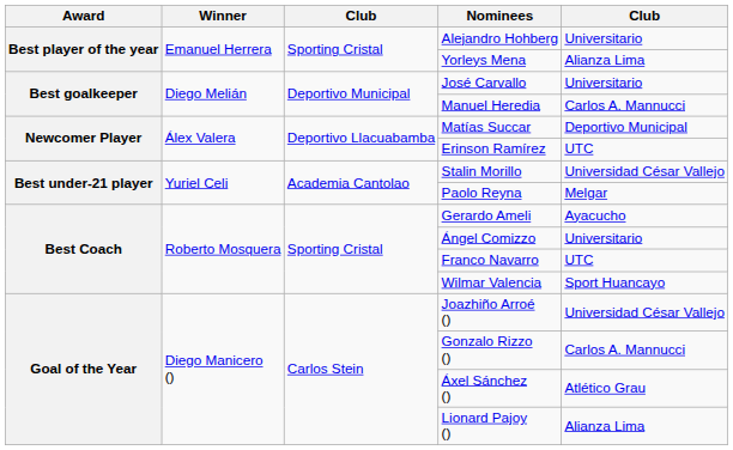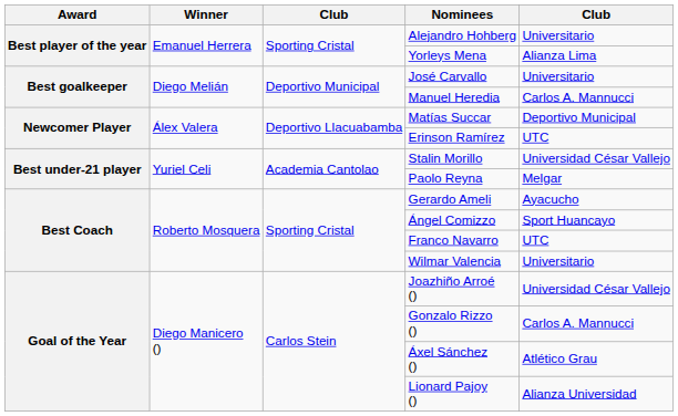 <table class="wikitable">
 <tr>
 <th>Award</th>
 <th>Winner</th>
 <th>Club</th>
 <th>Nominees</th>
 <th>Club</th>
 </tr>
 <tr>
 <th rowspan="2">Best player of the year</th>
 <td rowspan="2"> <a href='#'>Emanuel Herrera</a></td>
 <td rowspan="2"><a href='#'>Sporting Cristal</a></td>
 <td> <a href='#'>Alejandro Hohberg</a></td>
 <td><a href='#'>Universitario</a></td>
 </tr>
 <tr>
 <td> <a href='#'>Yorleys Mena</a></td>
 <td><a href='#'>Alianza Lima</a></td>
 </tr>
 <tr>
 <th rowspan="2">Best goalkeeper</th>
 <td rowspan="2"> <a href='#'>Diego Melián</a></td>
 <td rowspan="2"><a href='#'>Deportivo Municipal</a></td>
 <td> <a href='#'>José Carvallo</a></td>
 <td><a href='#'>Universitario</a></td>
 </tr>
 <tr>
 <td> <a href='#'>Manuel Heredia</a></td>
 <td><a href='#'>Carlos A. Mannucci</a></td>
 </tr>
 <tr>
 <th rowspan="2">Newcomer Player</th>
 <td rowspan="2"> <a href='#'>Álex Valera</a></td>
 <td rowspan="2"><a href='#'>Deportivo Llacuabamba</a></td>
 <td> <a href='#'>Matías Succar</a></td>
 <td><a href='#'>Deportivo Municipal</a></td>
 </tr>
 <tr>
 <td> <a href='#'>Erinson Ramírez</a></td>
 <td><a href='#'>UTC</a></td>
 </tr>
 <tr>
 <th rowspan="2">Best under-21 player</th>
 <td rowspan="2"> <a href='#'>Yuriel Celi</a></td>
 <td rowspan="2"><a href='#'>Academia Cantolao</a></td>
 <td> <a href='#'>Stalin Morillo</a></td>
 <td><a href='#'>Universidad César Vallejo</a></td>
 </tr>
 <tr>
 <td> <a href='#'>Paolo Reyna</a></td>
 <td><a href='#'>Melgar</a></td>
 </tr>
 <tr>
 <th rowspan="4">Best Coach</th>
 <td rowspan="4"> <a href='#'>Roberto Mosquera</a></td>
 <td rowspan="4"><a href='#'>Sporting Cristal</a></td>
 <td> <a href='#'>Gerardo Ameli</a></td>
 <td><a href='#'>Ayacucho</a></td>
 </tr>
 <tr>
 <td> <a href='#'>Ángel Comizzo</a></td>
-<td><a href='#'>Universitario</a></td>
+<td><a href='#'>Sport Huancayo</a></td>
 </tr>
 <tr>
 <td> <a href='#'>Franco Navarro</a></td>
 <td><a href='#'>UTC</a></td>
 </tr>
 <tr>
 <td> <a href='#'>Wilmar Valencia</a></td>
-<td><a href='#'>Sport Huancayo</a></td>
+<td><a href='#'>Universitario</a></td>
 </tr>
 <tr>
 <th rowspan="4">Goal of the Year</th>
 <td rowspan="4"> <a href='#'>Diego Manicero</a><br>()</td>
 <td rowspan="4"><a href='#'>Carlos Stein</a></td>
 <td> <a href='#'>Joazhiño Arroé</a><br>()</td>
 <td><a href='#'>Universidad César Vallejo</a></td>
 </tr>
 <tr>
 <td> <a href='#'>Gonzalo Rizzo</a><br>()</td>
 <td><a href='#'>Carlos A. Mannucci</a></td>
 </tr>
 <tr>
 <td> <a href='#'>Áxel Sánchez</a><br>()</td>
 <td><a href='#'>Atlético Grau</a></td>
 </tr>
 <tr>
 <td> <a href='#'>Lionard Pajoy</a><br>()</td>
-<td><a href='#'>Alianza Lima</a></td>
+<td><a href='#'>Alianza Universidad</a></td>
 </tr>
 </table>
